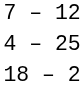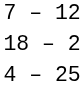 <table style="text-align:center">
 <tr>
 <th width=200></th>
 <th width=100></th>
 <th width=200></th>
 </tr>
 <tr>
 <td align=right></td>
 <td>7 – 12</td>
 <td align=left><strong></strong></td>
 </tr>
 <tr>
+<td align=right><strong></strong></td>
+<td>18 – 2</td>
+<td align=left></td>
+</tr>
+<tr>
 <td align=right></td>
 <td>4 – 25</td>
 <td align=left><strong></strong></td>
 </tr>
-<tr>
-<td align=right><strong></strong></td>
-<td>18 – 2</td>
-<td align=left></td>
-</tr>
 </table>
